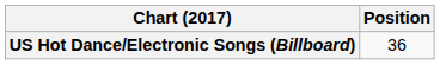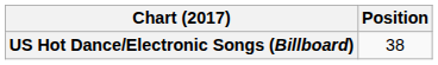 <table class="wikitable plainrowheaders" style="text-align:center">
 <tr>
 <th scope="col">Chart (2017)</th>
 <th scope="col">Position</th>
 </tr>
 <tr>
 <th scope="row">US Hot Dance/Electronic Songs (<em>Billboard</em>)</th>
-<td>36</td>
+<td>38</td>
 </tr>
 </table>
